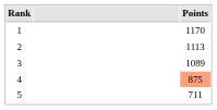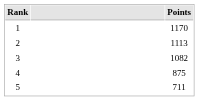 <table cellspacing="1" cellpadding="3" style="border:1px solid #aaa; font-size:86%;">
 <tr style="background:#e4e4e4;">
 <th style="border-bottom:1px solid #aaa; width:10px;">Rank</th>
 <th style="border-bottom:1px solid #aaa; width:200px;"></th>
 <th style="border-bottom:1px solid #aaa; width:20px;">Points</th>
 </tr>
 <tr>
 <td align=center>1</td>
 <td></td>
 <td align=center>1170</td>
 </tr>
 <tr>
 <td align=center>2</td>
 <td></td>
 <td align=center>1113</td>
 </tr>
 <tr>
 <td align=center>3</td>
 <td></td>
-<td align=center>1089</td>
+<td align=center>1082</td>
 </tr>
 <tr>
 <td align=center>4</td>
 <td></td>
-<td align=center style="background: lightsalmon;">875</td>
+<td align=center>875</td>
 </tr>
 <tr>
 <td align=center>5</td>
 <td></td>
 <td align=center>711</td>
 </tr>
 </table>
